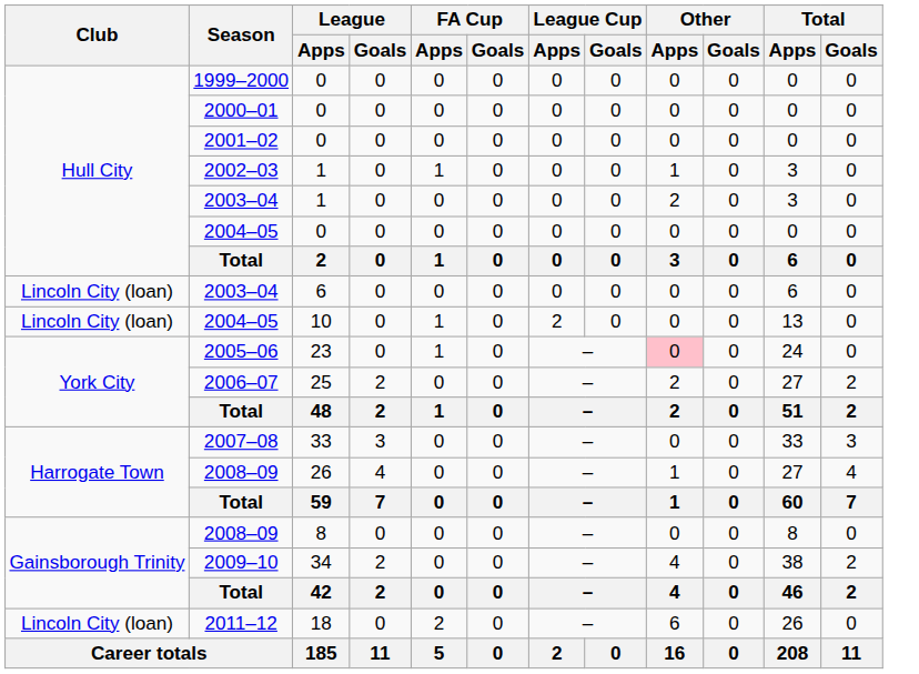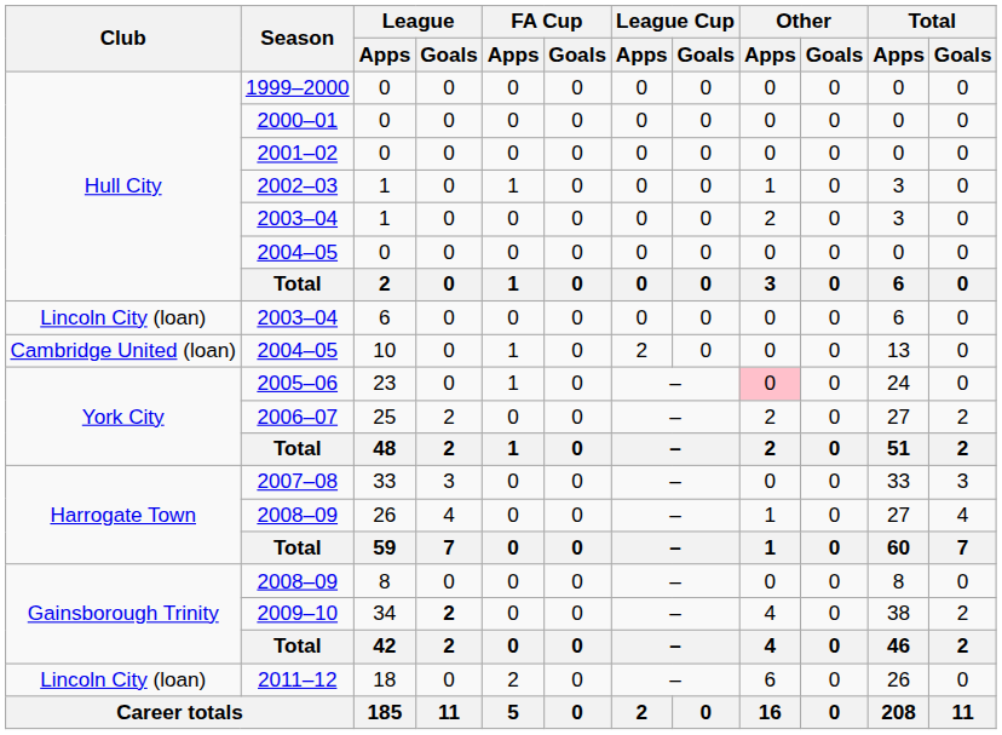 <table class="wikitable" style="text-align: center;">
 <tr>
 <th rowspan="2">Club</th>
 <th rowspan="2">Season</th>
 <th colspan="2">League</th>
 <th colspan="2">FA Cup</th>
 <th colspan="2">League Cup</th>
 <th colspan="2">Other</th>
 <th colspan="2">Total</th>
 </tr>
 <tr>
 <th>Apps</th>
 <th>Goals</th>
 <th>Apps</th>
 <th>Goals</th>
 <th>Apps</th>
 <th>Goals</th>
 <th>Apps</th>
 <th>Goals</th>
 <th>Apps</th>
 <th>Goals</th>
 </tr>
 <tr>
 <td rowspan="7" valign="center"><a href='#'>Hull City</a></td>
 <td><a href='#'>1999–2000</a></td>
 <td>0</td>
 <td>0</td>
 <td>0</td>
 <td>0</td>
 <td>0</td>
 <td>0</td>
 <td>0</td>
 <td>0</td>
 <td>0</td>
 <td>0</td>
 </tr>
 <tr>
 <td><a href='#'>2000–01</a></td>
 <td>0</td>
 <td>0</td>
 <td>0</td>
 <td>0</td>
 <td>0</td>
 <td>0</td>
 <td>0</td>
 <td>0</td>
 <td>0</td>
 <td>0</td>
 </tr>
 <tr>
 <td><a href='#'>2001–02</a></td>
 <td>0</td>
 <td>0</td>
 <td>0</td>
 <td>0</td>
 <td>0</td>
 <td>0</td>
 <td>0</td>
 <td>0</td>
 <td>0</td>
 <td>0</td>
 </tr>
 <tr>
 <td><a href='#'>2002–03</a></td>
 <td>1</td>
 <td>0</td>
 <td>1</td>
 <td>0</td>
 <td>0</td>
 <td>0</td>
 <td>1</td>
 <td>0</td>
 <td>3</td>
 <td>0</td>
 </tr>
 <tr>
 <td><a href='#'>2003–04</a></td>
 <td>1</td>
 <td>0</td>
 <td>0</td>
 <td>0</td>
 <td>0</td>
 <td>0</td>
 <td>2</td>
 <td>0</td>
 <td>3</td>
 <td>0</td>
 </tr>
 <tr>
 <td><a href='#'>2004–05</a></td>
 <td>0</td>
 <td>0</td>
 <td>0</td>
 <td>0</td>
 <td>0</td>
 <td>0</td>
 <td>0</td>
 <td>0</td>
 <td>0</td>
 <td>0</td>
 </tr>
 <tr>
 <th>Total</th>
 <th>2</th>
 <th>0</th>
 <th>1</th>
 <th>0</th>
 <th>0</th>
 <th>0</th>
 <th>3</th>
 <th>0</th>
 <th>6</th>
 <th>0</th>
 </tr>
 <tr>
 <td rowspan="1" valign="center"><a href='#'>Lincoln City</a> (loan)</td>
 <td><a href='#'>2003–04</a></td>
 <td>6</td>
 <td>0</td>
 <td>0</td>
 <td>0</td>
 <td>0</td>
 <td>0</td>
 <td>0</td>
 <td>0</td>
 <td>6</td>
 <td>0</td>
 </tr>
 <tr>
-<td rowspan="1" valign="center"><a href='#'>Lincoln City</a> (loan)</td>
+<td rowspan="1" valign="center"><a href='#'>Cambridge United</a> (loan)</td>
 <td><a href='#'>2004–05</a></td>
 <td>10</td>
 <td>0</td>
 <td>1</td>
 <td>0</td>
 <td>2</td>
 <td>0</td>
 <td>0</td>
 <td>0</td>
 <td>13</td>
 <td>0</td>
 </tr>
 <tr>
 <td rowspan="3" valign="center"><a href='#'>York City</a></td>
 <td><a href='#'>2005–06</a></td>
 <td>23</td>
 <td>0</td>
 <td>1</td>
 <td>0</td>
 <td colspan="2">–</td>
 <td style="background: pink;">0</td>
 <td>0</td>
 <td>24</td>
 <td>0</td>
 </tr>
 <tr>
 <td><a href='#'>2006–07</a></td>
 <td>25</td>
 <td>2</td>
 <td>0</td>
 <td>0</td>
 <td colspan="2">–</td>
 <td>2</td>
 <td>0</td>
 <td>27</td>
 <td>2</td>
 </tr>
 <tr>
 <th>Total</th>
 <th>48</th>
 <th>2</th>
 <th>1</th>
 <th>0</th>
 <th colspan="2">–</th>
 <th>2</th>
 <th>0</th>
 <th>51</th>
 <th>2</th>
 </tr>
 <tr>
 <td rowspan="3" valign="center"><a href='#'>Harrogate Town</a></td>
 <td><a href='#'>2007–08</a></td>
 <td>33</td>
 <td>3</td>
 <td>0</td>
 <td>0</td>
 <td colspan="2">–</td>
 <td>0</td>
 <td>0</td>
 <td>33</td>
 <td>3</td>
 </tr>
 <tr>
 <td><a href='#'>2008–09</a></td>
 <td>26</td>
 <td>4</td>
 <td>0</td>
 <td>0</td>
 <td colspan="2">–</td>
 <td>1</td>
 <td>0</td>
 <td>27</td>
 <td>4</td>
 </tr>
 <tr>
 <th>Total</th>
 <th>59</th>
 <th>7</th>
 <th>0</th>
 <th>0</th>
 <th colspan="2">–</th>
 <th>1</th>
 <th>0</th>
 <th>60</th>
 <th>7</th>
 </tr>
 <tr>
 <td rowspan="3" valign="center"><a href='#'>Gainsborough Trinity</a></td>
 <td><a href='#'>2008–09</a></td>
 <td>8</td>
 <td>0</td>
 <td>0</td>
 <td>0</td>
 <td colspan="2">–</td>
 <td>0</td>
 <td>0</td>
 <td>8</td>
 <td>0</td>
 </tr>
 <tr>
 <td><a href='#'>2009–10</a></td>
 <td>34</td>
-<td>2</td>
+<td><strong>2</strong></td>
 <td>0</td>
 <td>0</td>
 <td colspan="2">–</td>
 <td>4</td>
 <td>0</td>
 <td>38</td>
 <td>2</td>
 </tr>
 <tr>
 <th>Total</th>
 <th>42</th>
 <th>2</th>
 <th>0</th>
 <th>0</th>
 <th colspan="2">–</th>
 <th>4</th>
 <th>0</th>
 <th>46</th>
 <th>2</th>
 </tr>
 <tr>
 <td rowspan="1" valign="center"><a href='#'>Lincoln City</a> (loan)</td>
 <td><a href='#'>2011–12</a></td>
 <td>18</td>
 <td>0</td>
 <td>2</td>
 <td>0</td>
 <td colspan="2">–</td>
 <td>6</td>
 <td>0</td>
 <td>26</td>
 <td>0</td>
 </tr>
 <tr>
 <th colspan="2">Career totals</th>
 <th>185</th>
 <th>11</th>
 <th>5</th>
 <th>0</th>
 <th>2</th>
 <th>0</th>
 <th>16</th>
 <th>0</th>
 <th>208</th>
 <th>11</th>
 </tr>
 </table>
